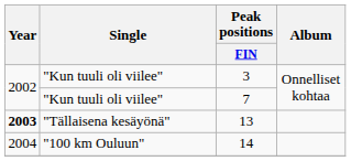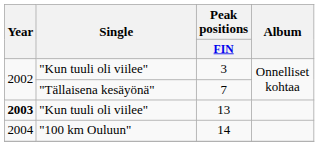 <table class="wikitable">
 <tr>
 <th align="center" rowspan="2" width="10">Year</th>
 <th align="center" rowspan="2" width="190">Single</th>
 <th align="center" colspan="1" width="20">Peak positions</th>
 <th align="center" rowspan="2" width="70">Album</th>
 </tr>
 <tr>
 <th scope="col" style="width:3em;font-size:90%;"><a href='#'>FIN</a><br></th>
 </tr>
 <tr>
 <td style="text-align:center;" rowspan=2>2002</td>
 <td>"Kun tuuli oli viilee"</td>
 <td style="text-align:center;">3</td>
 <td style="text-align:center;" rowspan=2>Onnelliset kohtaa</td>
 </tr>
 <tr>
-<td>"Kun tuuli oli viilee"</td>
+<td>"Tällaisena kesäyönä"</td>
 <td style="text-align:center;">7</td>
 </tr>
 <tr>
 <td style="text-align:center;" rowspan=1><strong>2003</strong></td>
-<td>"Tällaisena kesäyönä"</td>
+<td>"Kun tuuli oli viilee"</td>
 <td style="text-align:center;">13</td>
 <td style="text-align:center;"></td>
 </tr>
 <tr>
 <td style="text-align:center;" rowspan=1>2004</td>
 <td>"100 km Ouluun"</td>
 <td style="text-align:center;">14</td>
 <td style="text-align:center;"></td>
 </tr>
 <tr>
 </tr>
 </table>
